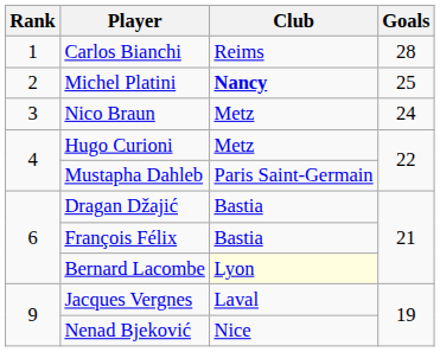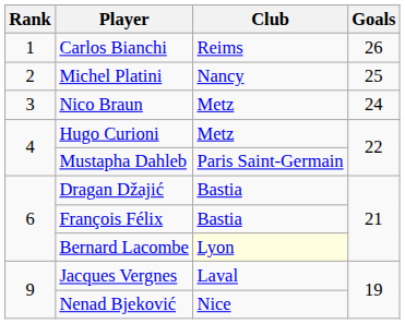 <table class="wikitable" style="text-align:center">
 <tr>
 <th>Rank</th>
 <th>Player</th>
 <th>Club</th>
 <th>Goals</th>
 </tr>
 <tr>
 <td>1</td>
 <td align="left"> <a href='#'>Carlos Bianchi</a></td>
 <td align="left"><a href='#'>Reims</a></td>
-<td>28</td>
+<td>26</td>
 </tr>
 <tr>
 <td>2</td>
 <td align="left"> <a href='#'>Michel Platini</a></td>
-<td align="left"><strong><a href='#'>Nancy</a></strong></td>
+<td align="left"><a href='#'>Nancy</a></td>
 <td>25</td>
 </tr>
 <tr>
 <td>3</td>
 <td align="left"> <a href='#'>Nico Braun</a></td>
 <td align="left"><a href='#'>Metz</a></td>
 <td>24</td>
 </tr>
 <tr>
 <td rowspan="2">4</td>
 <td align="left"> <a href='#'>Hugo Curioni</a></td>
 <td align="left"><a href='#'>Metz</a></td>
 <td rowspan="2">22</td>
 </tr>
 <tr>
 <td align="left"> <a href='#'>Mustapha Dahleb</a></td>
 <td align="left"><a href='#'>Paris Saint-Germain</a></td>
 </tr>
 <tr>
 <td rowspan="3">6</td>
 <td align="left"> <a href='#'>Dragan Džajić</a></td>
 <td align="left"><a href='#'>Bastia</a></td>
 <td rowspan="3">21</td>
 </tr>
 <tr>
 <td align="left"> <a href='#'>François Félix</a></td>
 <td align="left"><a href='#'>Bastia</a></td>
 </tr>
 <tr>
 <td align="left"> <a href='#'>Bernard Lacombe</a></td>
 <td align="left" style="background: lightyellow;"><a href='#'>Lyon</a></td>
 </tr>
 <tr>
 <td rowspan="2">9</td>
 <td align="left"> <a href='#'>Jacques Vergnes</a></td>
 <td align="left"><a href='#'>Laval</a></td>
 <td rowspan="2">19</td>
 </tr>
 <tr>
 <td align="left"> <a href='#'>Nenad Bjeković</a></td>
 <td align="left"><a href='#'>Nice</a></td>
 </tr>
 </table>
